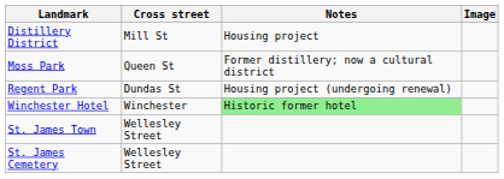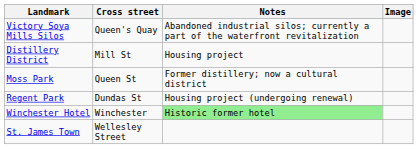 <table class="wikitable sortable">
 <tr style="background:lightblue;">
 <th>Landmark</th>
 <th>Cross street</th>
 <th>Notes</th>
 <th>Image</th>
+</tr>
+<tr>
+<td><a href='#'>Victory Soya Mills Silos</a></td>
+<td>Queen's Quay</td>
+<td>Abandoned industrial silos; currently a part of the waterfront revitalization</td>
+<td></td>
 </tr>
 <tr>
 <td><a href='#'>Distillery District</a></td>
 <td>Mill St</td>
 <td>Housing project</td>
 <td></td>
 </tr>
 <tr>
 <td><a href='#'>Moss Park</a></td>
 <td>Queen St</td>
 <td>Former distillery; now a cultural district</td>
 <td></td>
 </tr>
 <tr>
 <td><a href='#'>Regent Park</a></td>
 <td>Dundas St</td>
 <td>Housing project (undergoing renewal)</td>
 <td></td>
 </tr>
 <tr>
 <td><a href='#'>Winchester Hotel</a></td>
 <td>Winchester</td>
 <td style="background: lightgreen;">Historic former hotel</td>
 <td></td>
 </tr>
 <tr>
 <td><a href='#'>St. James Town</a></td>
 <td>Wellesley Street</td>
 <td></td>
 <td></td>
 </tr>
-<tr>
-<td><a href='#'>St. James Cemetery</a></td>
-<td>Wellesley Street</td>
-<td></td>
-<td></td>
-</tr>
 </table>
